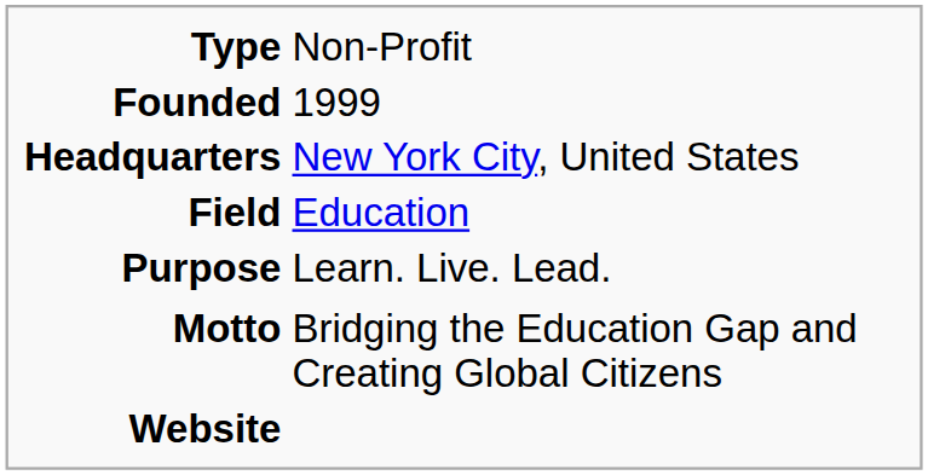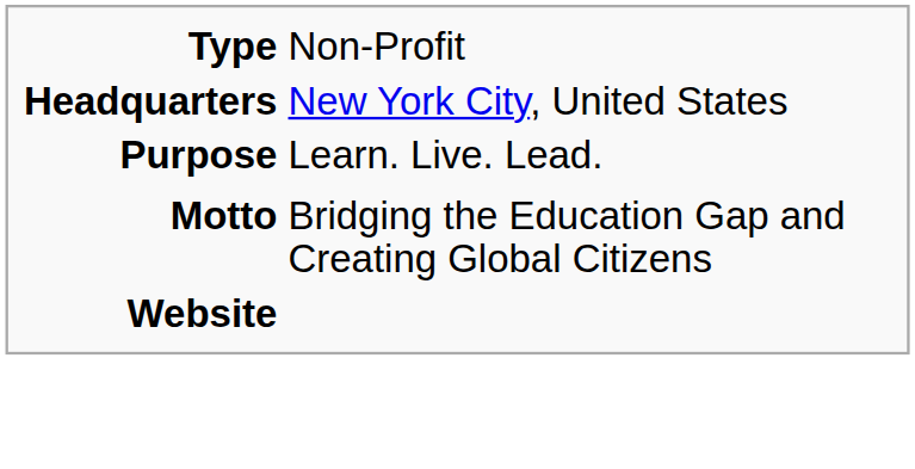 <table class="infobox" style="width: 23em; font-size: 90%;">
 <tr>
 <th style="text-align:right;">Type</th>
 <td>Non-Profit</td>
 </tr>
 <tr>
-<th style="text-align:right;">Founded</th>
-<td>1999</td>
-</tr>
-<tr>
 <th style="text-align:right;">Headquarters</th>
 <td><a href='#'>New York City</a>, United States</td>
-</tr>
-<tr>
-<th style="text-align:right;">Field</th>
-<td><a href='#'>Education</a></td>
 </tr>
 <tr>
 <th style="text-align:right;">Purpose</th>
 <td>Learn. Live. Lead. <br></td>
 </tr>
 <tr>
 </tr>
 <tr>
 <th style="text-align:right;">Motto</th>
 <td>Bridging the Education Gap and Creating Global Citizens</td>
 </tr>
 <tr>
 <th style="text-align:right;">Website</th>
 <td></td>
 </tr>
 </table>
